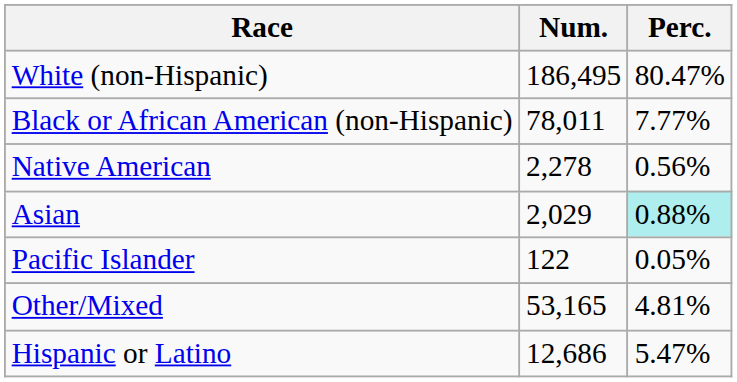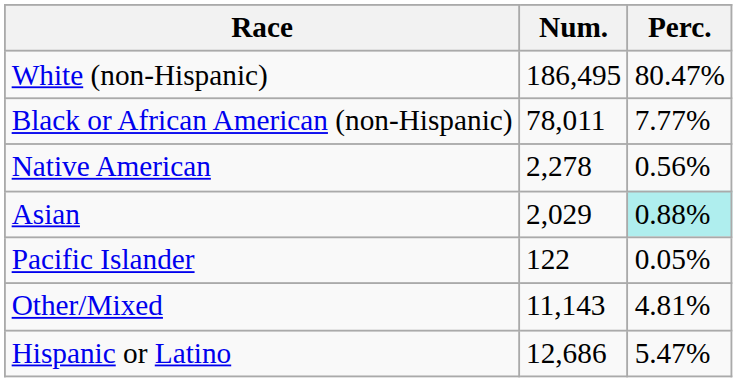 <table class="wikitable">
 <tr>
 <th>Race</th>
 <th>Num.</th>
 <th>Perc.</th>
 </tr>
 <tr>
 <td><a href='#'>White</a> (non-Hispanic)</td>
 <td>186,495</td>
 <td>80.47%</td>
 </tr>
 <tr>
 <td><a href='#'>Black or African American</a> (non-Hispanic)</td>
 <td>78,011</td>
 <td>7.77%</td>
 </tr>
 <tr>
 <td><a href='#'>Native American</a></td>
 <td>2,278</td>
 <td>0.56%</td>
 </tr>
 <tr>
 <td><a href='#'>Asian</a></td>
 <td>2,029</td>
 <td style="background: paleturquoise;">0.88%</td>
 </tr>
 <tr>
 <td><a href='#'>Pacific Islander</a></td>
 <td>122</td>
 <td>0.05%</td>
 </tr>
 <tr>
 <td><a href='#'>Other/Mixed</a></td>
-<td>53,165</td>
+<td>11,143</td>
 <td>4.81%</td>
 </tr>
 <tr>
 <td><a href='#'>Hispanic</a> or <a href='#'>Latino</a></td>
 <td>12,686</td>
 <td>5.47%</td>
 </tr>
 </table>
